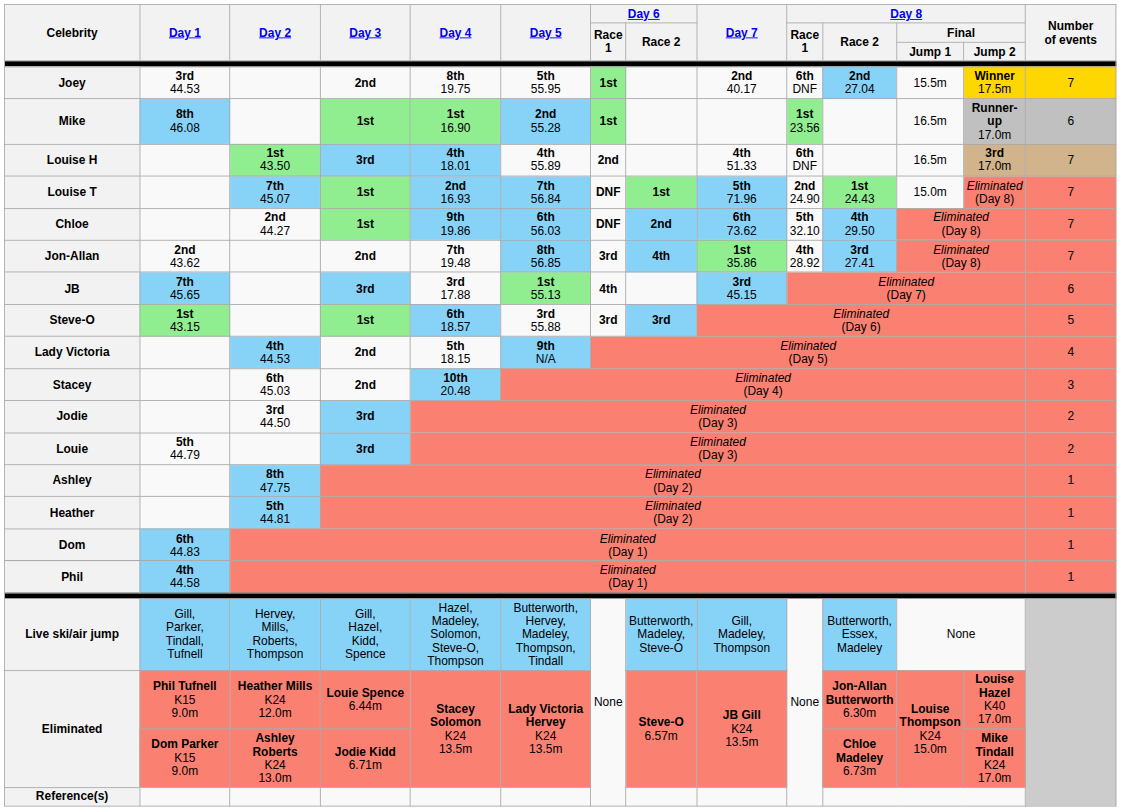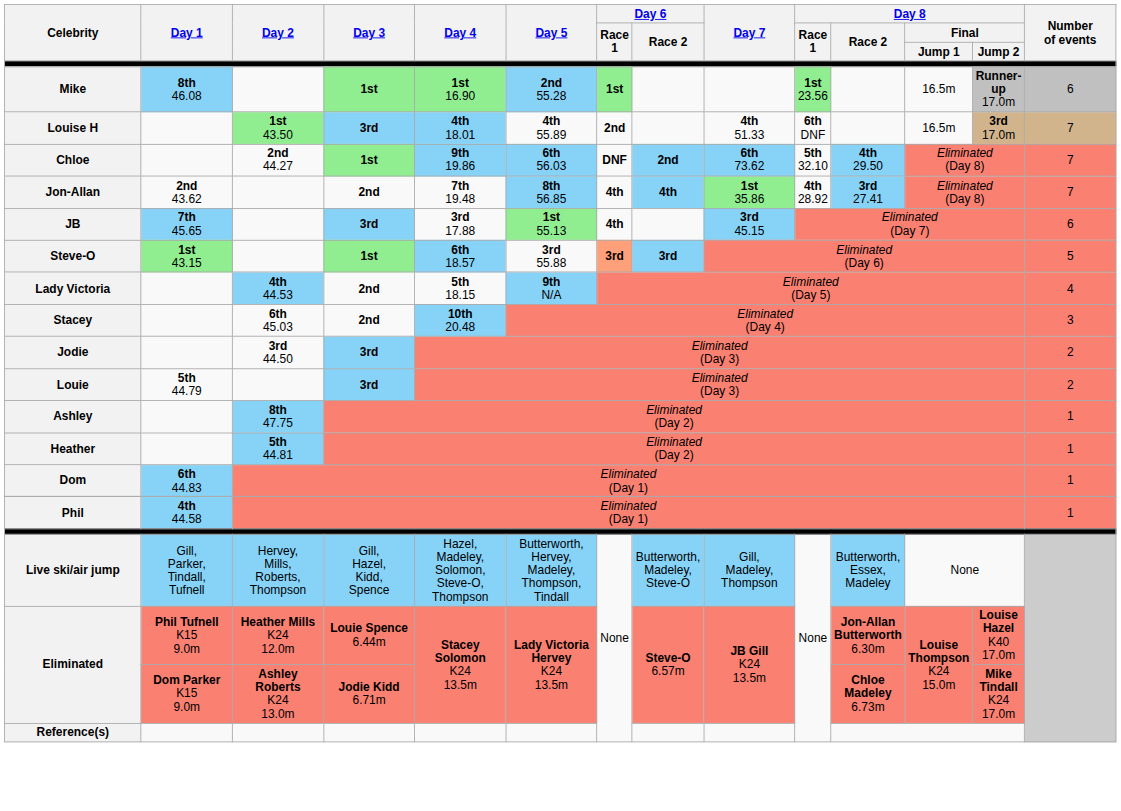 <table class="wikitable plainrowheaders" style="text-align:center; font-size:85%; width:100%">
 <tr>
 <th scope="col" style="width:12%" rowspan=3>Celebrity</th>
 <th style="width:8%" scope="col" rowspan=3><a href='#'>Day 1</a></th>
 <th style="width:8%" scope="col" rowspan=3><a href='#'>Day 2</a></th>
 <th style="width:8%" scope="col" rowspan=3><a href='#'>Day 3</a></th>
 <th style="width:8%" scope="col" rowspan=3><a href='#'>Day 4</a></th>
 <th style="width:8%" scope="col" rowspan=3><a href='#'>Day 5</a></th>
 <th style="width:8%" scope="col" colspan=2><a href='#'>Day 6</a></th>
 <th style="width:8%" scope="col" rowspan=3><a href='#'>Day 7</a></th>
 <th style="width:8%" scope="col" colspan=4><a href='#'>Day 8</a></th>
 <th style="width:8%" scope="col" rowspan=3>Number<br>of events</th>
 </tr>
 <tr>
 <th rowspan=2>Race 1</th>
 <th rowspan=2>Race 2</th>
 <th rowspan=2>Race 1</th>
 <th rowspan=2>Race 2</th>
 <th colspan=2>Final</th>
 </tr>
 <tr>
 <th>Jump 1</th>
 <th>Jump 2</th>
 </tr>
 <tr>
 <th scope="col" style="background:#000;" colspan="14"></th>
-</tr>
-<tr>
-<th>Joey</th>
-<td><strong>3rd</strong><br>44.53</td>
-<td></td>
-<td><strong>2nd</strong></td>
-<td><strong>8th</strong><br>19.75</td>
-<td><strong>5th</strong><br>55.95</td>
-<td bgcolor=lightgreen><strong>1st</strong></td>
-<td></td>
-<td><strong>2nd</strong><br>40.17</td>
-<td><strong>6th</strong><br>DNF</td>
-<td style="background:#87D3F8"><strong>2nd</strong><br>27.04</td>
-<td>15.5m</td>
-<td bgcolor=gold><strong>Winner</strong><br>17.5m</td>
-<td bgcolor=gold>7</td>
 </tr>
 <tr>
 <th>Mike</th>
 <td style="background:#87D3F8"><strong>8th</strong><br>46.08</td>
 <td></td>
 <td bgcolor=lightgreen><strong>1st</strong></td>
 <td bgcolor=lightgreen><strong>1st</strong><br>16.90</td>
 <td style="background:#87D3F8"><strong>2nd</strong><br>55.28</td>
 <td bgcolor=lightgreen><strong>1st</strong></td>
 <td></td>
 <td></td>
 <td bgcolor=lightgreen><strong>1st</strong><br>23.56</td>
 <td></td>
 <td>16.5m</td>
 <td bgcolor=silver><strong>Runner-up</strong><br>17.0m</td>
 <td bgcolor=silver>6</td>
 </tr>
 <tr>
 <th>Louise H</th>
 <td></td>
 <td bgcolor=lightgreen><strong>1st</strong><br>43.50</td>
 <td style="background:#87D3F8"><strong>3rd</strong></td>
 <td style="background:#87D3F8"><strong>4th</strong><br>18.01</td>
 <td><strong>4th</strong><br>55.89</td>
 <td><strong>2nd</strong></td>
 <td></td>
 <td><strong>4th</strong><br>51.33</td>
 <td><strong>6th</strong><br>DNF</td>
 <td></td>
 <td>16.5m</td>
 <td bgcolor=tan><strong>3rd</strong><br>17.0m</td>
 <td bgcolor=tan>7</td>
 </tr>
 <tr>
-<th>Louise T</th>
-<td></td>
-<td style="background:#87D3F8"><strong>7th</strong><br>45.07</td>
-<td bgcolor=lightgreen><strong>1st</strong></td>
-<td style="background:#87D3F8"><strong>2nd</strong><br>16.93</td>
-<td style="background:#87D3F8"><strong>7th</strong><br>56.84</td>
-<td><strong>DNF</strong></td>
-<td bgcolor=lightgreen><strong>1st</strong></td>
-<td style="background:#87D3F8"><strong>5th</strong><br>71.96</td>
-<td><strong>2nd</strong><br>24.90</td>
-<td bgcolor=lightgreen><strong>1st</strong><br>24.43</td>
-<td>15.0m</td>
-<td bgcolor=salmon><em>Eliminated</em><br>(Day 8)</td>
-<td bgcolor=salmon>7</td>
-</tr>
-<tr>
 <th>Chloe</th>
 <td></td>
 <td><strong>2nd</strong><br>44.27</td>
 <td bgcolor=lightgreen><strong>1st</strong></td>
 <td style="background:#87D3F8"><strong>9th</strong><br>19.86</td>
 <td style="background:#87D3F8"><strong>6th</strong><br>56.03</td>
 <td><strong>DNF</strong></td>
 <td style="background:#87D3F8"><strong>2nd</strong></td>
 <td style="background:#87D3F8"><strong>6th</strong><br>73.62</td>
 <td><strong>5th</strong><br>32.10</td>
 <td style="background:#87D3F8"><strong>4th</strong><br>29.50</td>
 <td bgcolor=salmon colspan=2><em>Eliminated</em><br>(Day 8)</td>
 <td bgcolor=salmon>7</td>
 </tr>
 <tr>
 <th>Jon-Allan</th>
 <td><strong>2nd</strong><br>43.62</td>
 <td></td>
 <td><strong>2nd</strong></td>
 <td><strong>7th</strong><br>19.48</td>
 <td style="background:#87D3F8"><strong>8th</strong><br>56.85</td>
-<td><strong>3rd</strong></td>
+<td><strong>4th</strong></td>
 <td style="background:#87D3F8"><strong>4th</strong></td>
 <td bgcolor=lightgreen><strong>1st</strong><br>35.86</td>
 <td><strong>4th</strong><br>28.92</td>
 <td style="background:#87D3F8"><strong>3rd</strong><br>27.41</td>
 <td bgcolor=salmon colspan=2><em>Eliminated</em><br>(Day 8)</td>
 <td bgcolor=salmon>7</td>
 </tr>
 <tr>
 <th>JB</th>
 <td style="background:#87D3F8"><strong>7th</strong><br>45.65</td>
 <td></td>
 <td style="background:#87D3F8"><strong>3rd</strong></td>
 <td><strong>3rd</strong><br>17.88</td>
 <td bgcolor=lightgreen><strong>1st</strong><br>55.13</td>
 <td><strong>4th</strong></td>
 <td></td>
 <td style="background:#87D3F8"><strong>3rd</strong><br>45.15</td>
 <td bgcolor=salmon colspan=4><em>Eliminated</em><br>(Day 7)</td>
 <td bgcolor=salmon>6</td>
 </tr>
 <tr>
 <th>Steve-O</th>
 <td bgcolor=lightgreen><strong>1st</strong><br>43.15</td>
 <td></td>
 <td bgcolor=lightgreen><strong>1st</strong></td>
 <td style="background:#87D3F8"><strong>6th</strong><br>18.57</td>
 <td><strong>3rd</strong><br>55.88</td>
-<td><strong>3rd</strong></td>
+<td style="background: lightsalmon;"><strong>3rd</strong></td>
 <td style="background:#87D3F8"><strong>3rd</strong></td>
 <td bgcolor=salmon colspan=5><em>Eliminated</em><br>(Day 6)</td>
 <td bgcolor=salmon>5</td>
 </tr>
 <tr>
 <th>Lady Victoria</th>
 <td></td>
 <td style="background:#87D3F8"><strong>4th</strong><br>44.53</td>
 <td><strong>2nd</strong></td>
 <td><strong>5th</strong><br>18.15</td>
 <td style="background:#87D3F8"><strong>9th</strong><br>N/A</td>
 <td bgcolor=salmon colspan=7><em>Eliminated</em><br>(Day 5)</td>
 <td bgcolor=salmon>4</td>
 </tr>
 <tr>
 <th>Stacey</th>
 <td></td>
 <td><strong>6th</strong><br>45.03</td>
 <td><strong>2nd</strong></td>
 <td style="background:#87D3F8"><strong>10th</strong><br>20.48</td>
 <td bgcolor=salmon colspan=8><em>Eliminated</em><br>(Day 4)</td>
 <td bgcolor=salmon>3</td>
 </tr>
 <tr>
 <th>Jodie</th>
 <td></td>
 <td><strong>3rd</strong><br>44.50</td>
 <td style="background:#87D3F8"><strong>3rd</strong></td>
 <td style="background:salmon;" colspan=9><em>Eliminated</em><br>(Day 3)</td>
 <td bgcolor=salmon>2</td>
 </tr>
 <tr>
 <th>Louie</th>
 <td><strong>5th</strong><br>44.79</td>
 <td></td>
 <td style="background:#87D3F8"><strong>3rd</strong></td>
 <td style="background:salmon;" colspan=9><em>Eliminated</em><br>(Day 3)</td>
 <td bgcolor=salmon>2</td>
 </tr>
 <tr>
 <th>Ashley</th>
 <td></td>
 <td style="background:#87D3F8"><strong>8th</strong><br>47.75</td>
 <td style="background:salmon;" colspan=10><em>Eliminated</em><br>(Day 2)</td>
 <td bgcolor=salmon>1</td>
 </tr>
 <tr>
 <th>Heather</th>
 <td></td>
 <td style="background:#87D3F8"><strong>5th</strong><br>44.81</td>
 <td style="background:salmon;" colspan=10><em>Eliminated</em><br>(Day 2)</td>
 <td bgcolor=salmon>1</td>
 </tr>
 <tr>
 <th>Dom</th>
 <td style="background:#87D3F8"><strong>6th</strong><br>44.83</td>
 <td style="background:salmon;" colspan=11><em>Eliminated</em><br>(Day 1)</td>
 <td bgcolor=salmon>1</td>
 </tr>
 <tr>
 </tr>
 <tr>
 <th>Phil</th>
 <td style="background:#87D3F8"><strong>4th</strong><br>44.58</td>
 <td style="background:salmon;" colspan=11><em>Eliminated</em><br>(Day 1)</td>
 <td bgcolor=salmon>1</td>
 </tr>
 <tr>
 <td colspan="14" style="background:#000;"></td>
 </tr>
 <tr>
 <th>Live ski/air jump</th>
 <td style="background:#87d3f8;">Gill,<br>Parker,<br>Tindall,<br>Tufnell</td>
 <td style="background:#87d3f8;">Hervey,<br>Mills,<br>Roberts,<br>Thompson</td>
 <td style="background:#87d3f8;">Gill,<br>Hazel,<br>Kidd,<br>Spence</td>
 <td style="background:#87d3f8;">Hazel,<br>Madeley,<br>Solomon,<br>Steve-O,<br>Thompson</td>
 <td style="background:#87d3f8;">Butterworth,<br>Hervey,<br>Madeley,<br>Thompson,<br>Tindall</td>
 <td rowspan=4>None</td>
 <td style="background:#87d3f8;">Butterworth,<br>Madeley,<br>Steve-O</td>
 <td style="background:#87d3f8;">Gill,<br>Madeley,<br>Thompson</td>
 <td rowspan=4>None</td>
 <td style="background:#87d3f8;">Butterworth,<br>Essex,<br>Madeley</td>
 <td colspan=2>None</td>
 <td rowspan="4" style="background:#ccc;"></td>
 </tr>
 <tr>
 <th rowspan=2>Eliminated</th>
 <td style="background:salmon;"><strong>Phil Tufnell</strong><br>K15<br>9.0m</td>
 <td style="background:salmon;"><strong>Heather Mills</strong><br>K24<br>12.0m</td>
 <td style="background:salmon;"><strong>Louie Spence</strong><br>6.44m</td>
 <td rowspan="2" style="background:salmon;"><strong>Stacey Solomon</strong><br>K24<br>13.5m</td>
 <td rowspan="2" style="background:salmon;"><strong>Lady Victoria Hervey</strong><br>K24<br>13.5m</td>
 <td rowspan="2" style="background:salmon;"><strong>Steve-O</strong><br>6.57m</td>
 <td rowspan="2" style="background:salmon;"><strong>JB Gill</strong><br>K24<br>13.5m</td>
 <td style="background:salmon;"><strong>Jon-Allan Butterworth</strong><br>6.30m</td>
 <td rowspan="2" style="background:salmon;"><strong>Louise Thompson</strong><br>K24<br>15.0m</td>
 <td style="background:salmon;"><strong>Louise Hazel</strong><br>K40<br>17.0m</td>
 </tr>
 <tr style="background:salmon;">
 <td style="background:salmon;"><strong>Dom Parker</strong><br>K15<br>9.0m</td>
 <td style="background:salmon;"><strong>Ashley Roberts</strong><br>K24<br>13.0m</td>
 <td style="background:salmon;"><strong>Jodie Kidd</strong><br>6.71m</td>
 <td style="background:salmon;"><strong>Chloe Madeley</strong><br>6.73m</td>
 <td style="background:salmon;"><strong>Mike Tindall</strong><br>K24<br>17.0m</td>
 </tr>
 <tr>
 <th scope="row">Reference(s)</th>
 <td></td>
 <td></td>
 <td></td>
 <td></td>
 <td></td>
 <td></td>
 <td></td>
 <td colspan="4"></td>
 </tr>
 </table>
